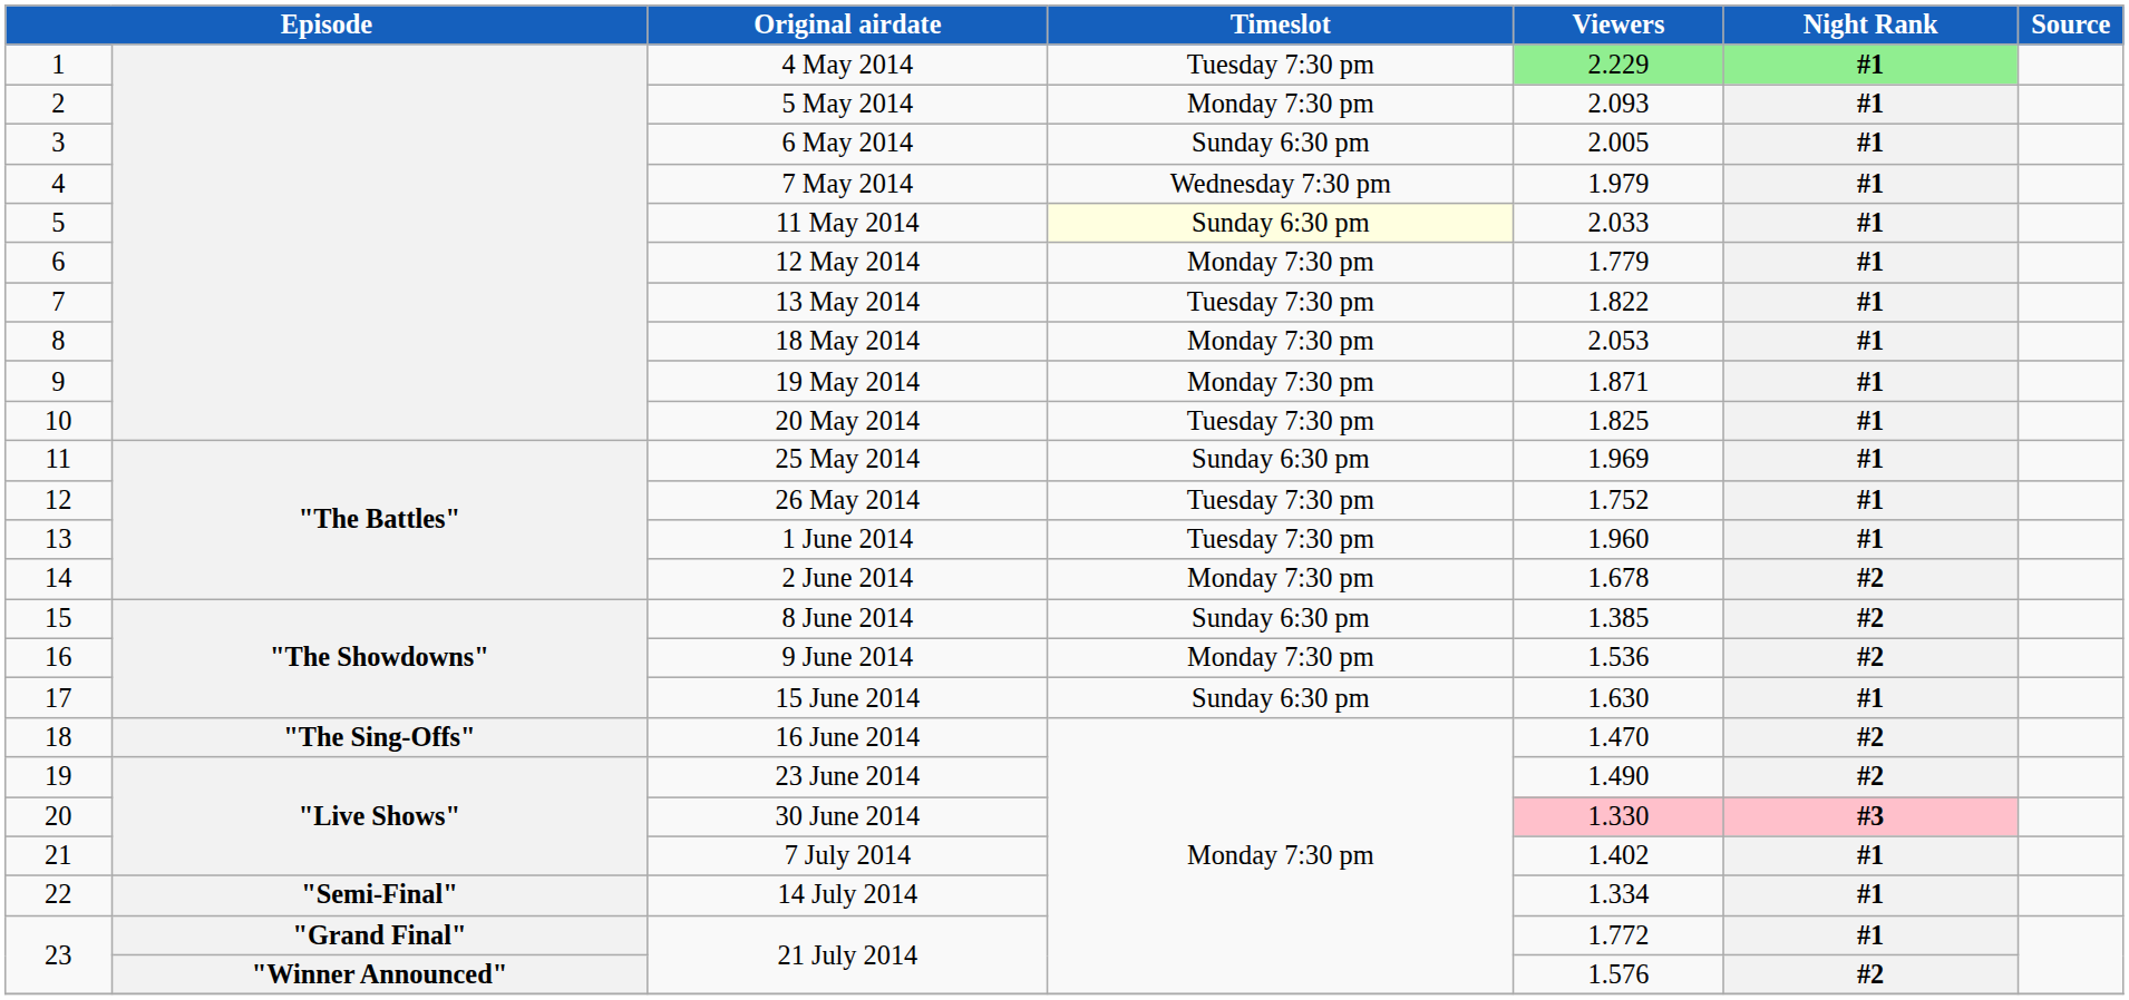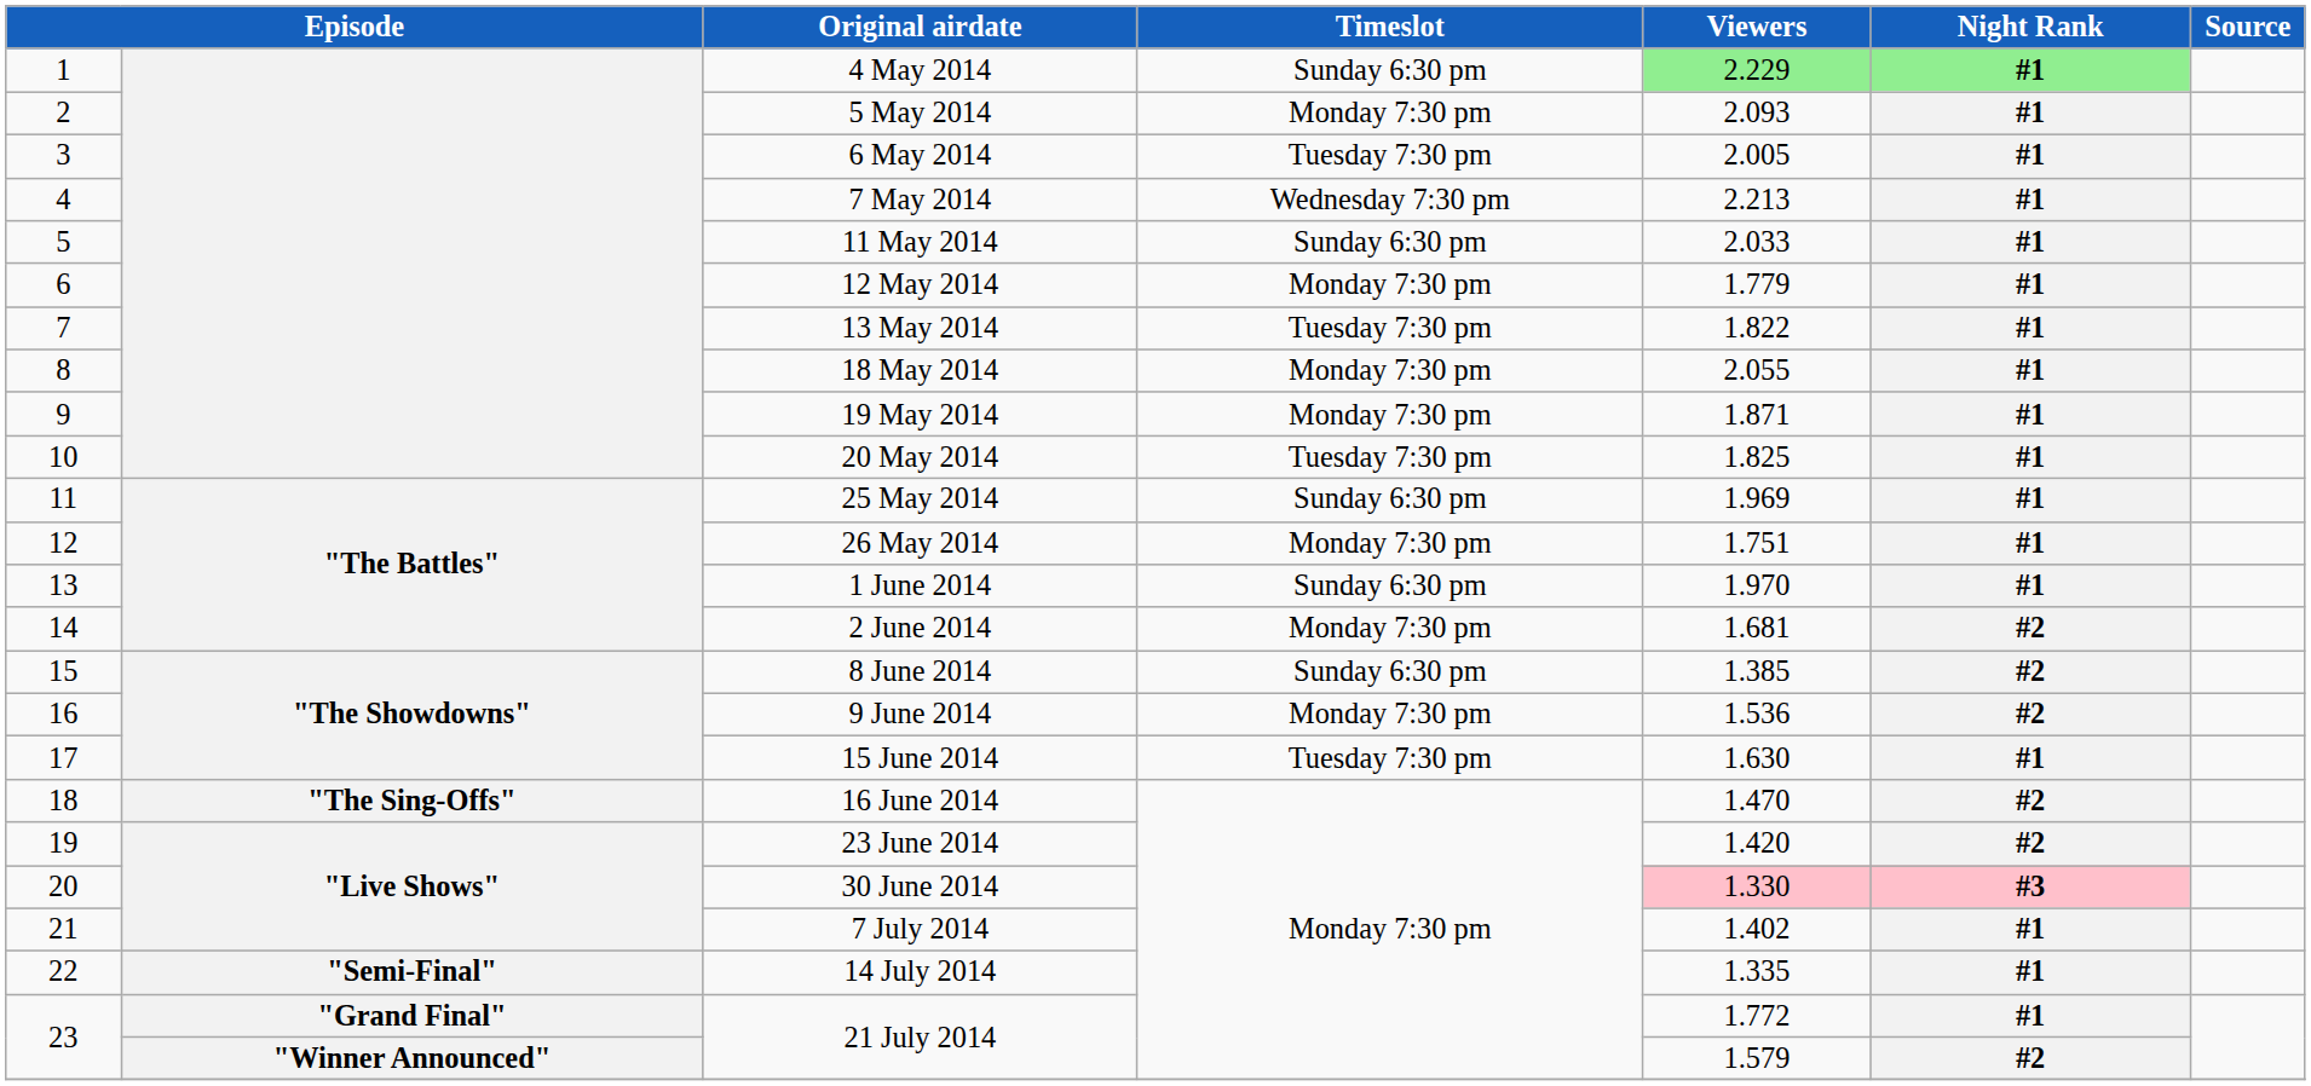 <table class="wikitable plainrowheaders" style="text-align:center; line-height:16px; width:99%;">
 <tr>
 <th scope="col" style="background:#1560BD; color:white;" colspan="2">Episode</th>
 <th scope="col" style="background:#1560BD; color:white;">Original airdate</th>
 <th scope="col" style="background:#1560BD; color:white;">Timeslot</th>
 <th style="background:#1560BD; color:white;">Viewers<br></th>
 <th style="background:#1560BD; color:white;">Night Rank</th>
 <th scope="col" style="background:#1560BD; color:white; width:05%;">Source</th>
 </tr>
 <tr>
 <td style="width:05%;">1</td>
 <th scope="row" rowspan="10" style="text-align:center"></th>
 <td>4 May 2014</td>
-<td>Tuesday 7:30 pm</td>
+<td>Sunday 6:30 pm</td>
 <td style="background:#90EE90">2.229</td>
 <th style="background:#90EE90">#1</th>
 <td></td>
 </tr>
 <tr>
 <td style="width:05%;">2</td>
 <td>5 May 2014</td>
 <td>Monday 7:30 pm</td>
 <td>2.093</td>
 <th>#1</th>
 <td></td>
 </tr>
 <tr>
 <td style="width:05%;">3</td>
 <td>6 May 2014</td>
-<td>Sunday 6:30 pm</td>
+<td>Tuesday 7:30 pm</td>
 <td>2.005</td>
 <th>#1</th>
 <td></td>
 </tr>
 <tr>
 <td style="width:05%;">4</td>
 <td>7 May 2014</td>
 <td>Wednesday 7:30 pm</td>
-<td>1.979</td>
+<td>2.213</td>
 <th>#1</th>
 <td></td>
 </tr>
 <tr>
 <td style="width:05%;">5</td>
 <td>11 May 2014</td>
-<td style="background: lightyellow;">Sunday 6:30 pm</td>
+<td>Sunday 6:30 pm</td>
 <td>2.033</td>
 <th>#1</th>
 <td></td>
 </tr>
 <tr>
 <td style="width:05%;">6</td>
 <td>12 May 2014</td>
 <td>Monday 7:30 pm</td>
 <td>1.779</td>
 <th>#1</th>
 <td></td>
 </tr>
 <tr>
 <td style="width:05%;">7</td>
 <td>13 May 2014</td>
 <td>Tuesday 7:30 pm</td>
 <td>1.822</td>
 <th>#1</th>
 <td></td>
 </tr>
 <tr>
 <td style="width:05%;">8</td>
 <td>18 May 2014</td>
 <td>Monday 7:30 pm</td>
-<td>2.053</td>
+<td>2.055</td>
 <th>#1</th>
 <td></td>
 </tr>
 <tr>
 <td style="width:05%;">9</td>
 <td>19 May 2014</td>
 <td>Monday 7:30 pm</td>
 <td>1.871</td>
 <th>#1</th>
 <td></td>
 </tr>
 <tr>
 <td style="width:05%;">10</td>
 <td>20 May 2014</td>
 <td>Tuesday 7:30 pm</td>
 <td>1.825</td>
 <th>#1</th>
 <td></td>
 </tr>
 <tr>
 <td style="width:05%;">11</td>
 <th scope="row" rowspan="4" style="text-align:center">"The Battles"</th>
 <td>25 May 2014</td>
 <td>Sunday 6:30 pm</td>
 <td>1.969</td>
 <th>#1</th>
 <td></td>
 </tr>
 <tr>
 <td style="width:05%;">12</td>
 <td>26 May 2014</td>
-<td>Tuesday 7:30 pm</td>
-<td>1.752</td>
+<td>Monday 7:30 pm</td>
+<td>1.751</td>
 <th>#1</th>
 <td></td>
 </tr>
 <tr>
 <td style="width:05%;">13</td>
 <td>1 June 2014</td>
-<td>Tuesday 7:30 pm</td>
-<td>1.960</td>
+<td>Sunday 6:30 pm</td>
+<td>1.970</td>
 <th>#1</th>
 <td></td>
 </tr>
 <tr>
 <td style="width:05%;">14</td>
 <td>2 June 2014</td>
 <td>Monday 7:30 pm</td>
-<td>1.678</td>
+<td>1.681</td>
 <th>#2</th>
 <td></td>
 </tr>
 <tr>
 <td style="width:05%;">15</td>
 <th scope="row" rowspan="3" style="text-align:center">"The Showdowns"</th>
 <td>8 June 2014</td>
 <td>Sunday 6:30 pm</td>
 <td>1.385</td>
 <th>#2</th>
 <td></td>
 </tr>
 <tr>
 <td style="width:05%;">16</td>
 <td>9 June 2014</td>
 <td>Monday 7:30 pm</td>
 <td>1.536</td>
 <th>#2</th>
 <td></td>
 </tr>
 <tr>
 <td style="width:05%;">17</td>
 <td>15 June 2014</td>
-<td>Sunday 6:30 pm</td>
+<td>Tuesday 7:30 pm</td>
 <td>1.630</td>
 <th>#1</th>
 <td></td>
 </tr>
 <tr>
 <td style="width:05%;">18</td>
 <th scope="row" style="text-align:center">"The Sing-Offs"</th>
 <td>16 June 2014</td>
 <td rowspan="7">Monday 7:30 pm</td>
 <td>1.470</td>
 <th>#2</th>
 <td></td>
 </tr>
 <tr>
 <td style="width:05%;">19</td>
 <th scope="row" rowspan="3" style="text-align:center">"Live Shows"</th>
 <td>23 June 2014</td>
-<td>1.490</td>
+<td>1.420</td>
 <th>#2</th>
 <td></td>
 </tr>
 <tr>
 <td style="width:05%;">20</td>
 <td>30 June 2014</td>
 <td style="background:#FFC0CB">1.330</td>
 <th style="background:#FFC0CB">#3</th>
 <td></td>
 </tr>
 <tr>
 <td style="width:05%;">21</td>
 <td>7 July 2014</td>
 <td>1.402</td>
 <th>#1</th>
 <td></td>
 </tr>
 <tr>
 <td style="width:05%;">22</td>
 <th scope="row" style="text-align:center">"Semi-Final"</th>
 <td>14 July 2014</td>
-<td>1.334</td>
+<td>1.335</td>
 <th>#1</th>
 <td></td>
 </tr>
 <tr>
 <td rowspan="2">23</td>
 <th scope="row" style="text-align:center">"Grand Final"</th>
 <td rowspan="2">21 July 2014</td>
 <td>1.772</td>
 <th>#1</th>
 <td rowspan="2"></td>
 </tr>
 <tr>
 <th scope="row" style="text-align:center">"Winner Announced"</th>
-<td>1.576</td>
+<td>1.579</td>
 <th>#2</th>
 </tr>
 <tr>
 </tr>
 </table>
